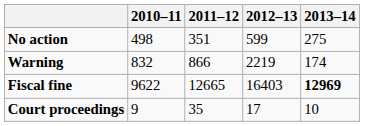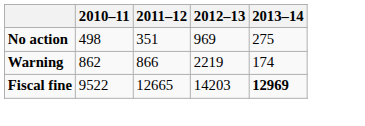 <table class="wikitable">
 <tr>
 <th></th>
 <th>2010–11</th>
 <th>2011–12</th>
 <th>2012–13</th>
 <th>2013–14</th>
 </tr>
 <tr>
 <td><strong>No action</strong></td>
 <td>498</td>
 <td>351</td>
-<td>599</td>
+<td>969</td>
 <td>275</td>
 </tr>
 <tr>
 <td><strong>Warning</strong></td>
-<td>832</td>
+<td>862</td>
 <td>866</td>
 <td>2219</td>
 <td>174</td>
 </tr>
 <tr>
 <td><strong>Fiscal fine</strong></td>
-<td>9622</td>
+<td>9522</td>
 <td>12665</td>
-<td>16403</td>
+<td>14203</td>
 <td><strong>12969</strong></td>
 </tr>
-<tr>
-<td><strong>Court proceedings</strong></td>
-<td>9</td>
-<td>35</td>
-<td>17</td>
-<td>10</td>
-</tr>
 </table>
